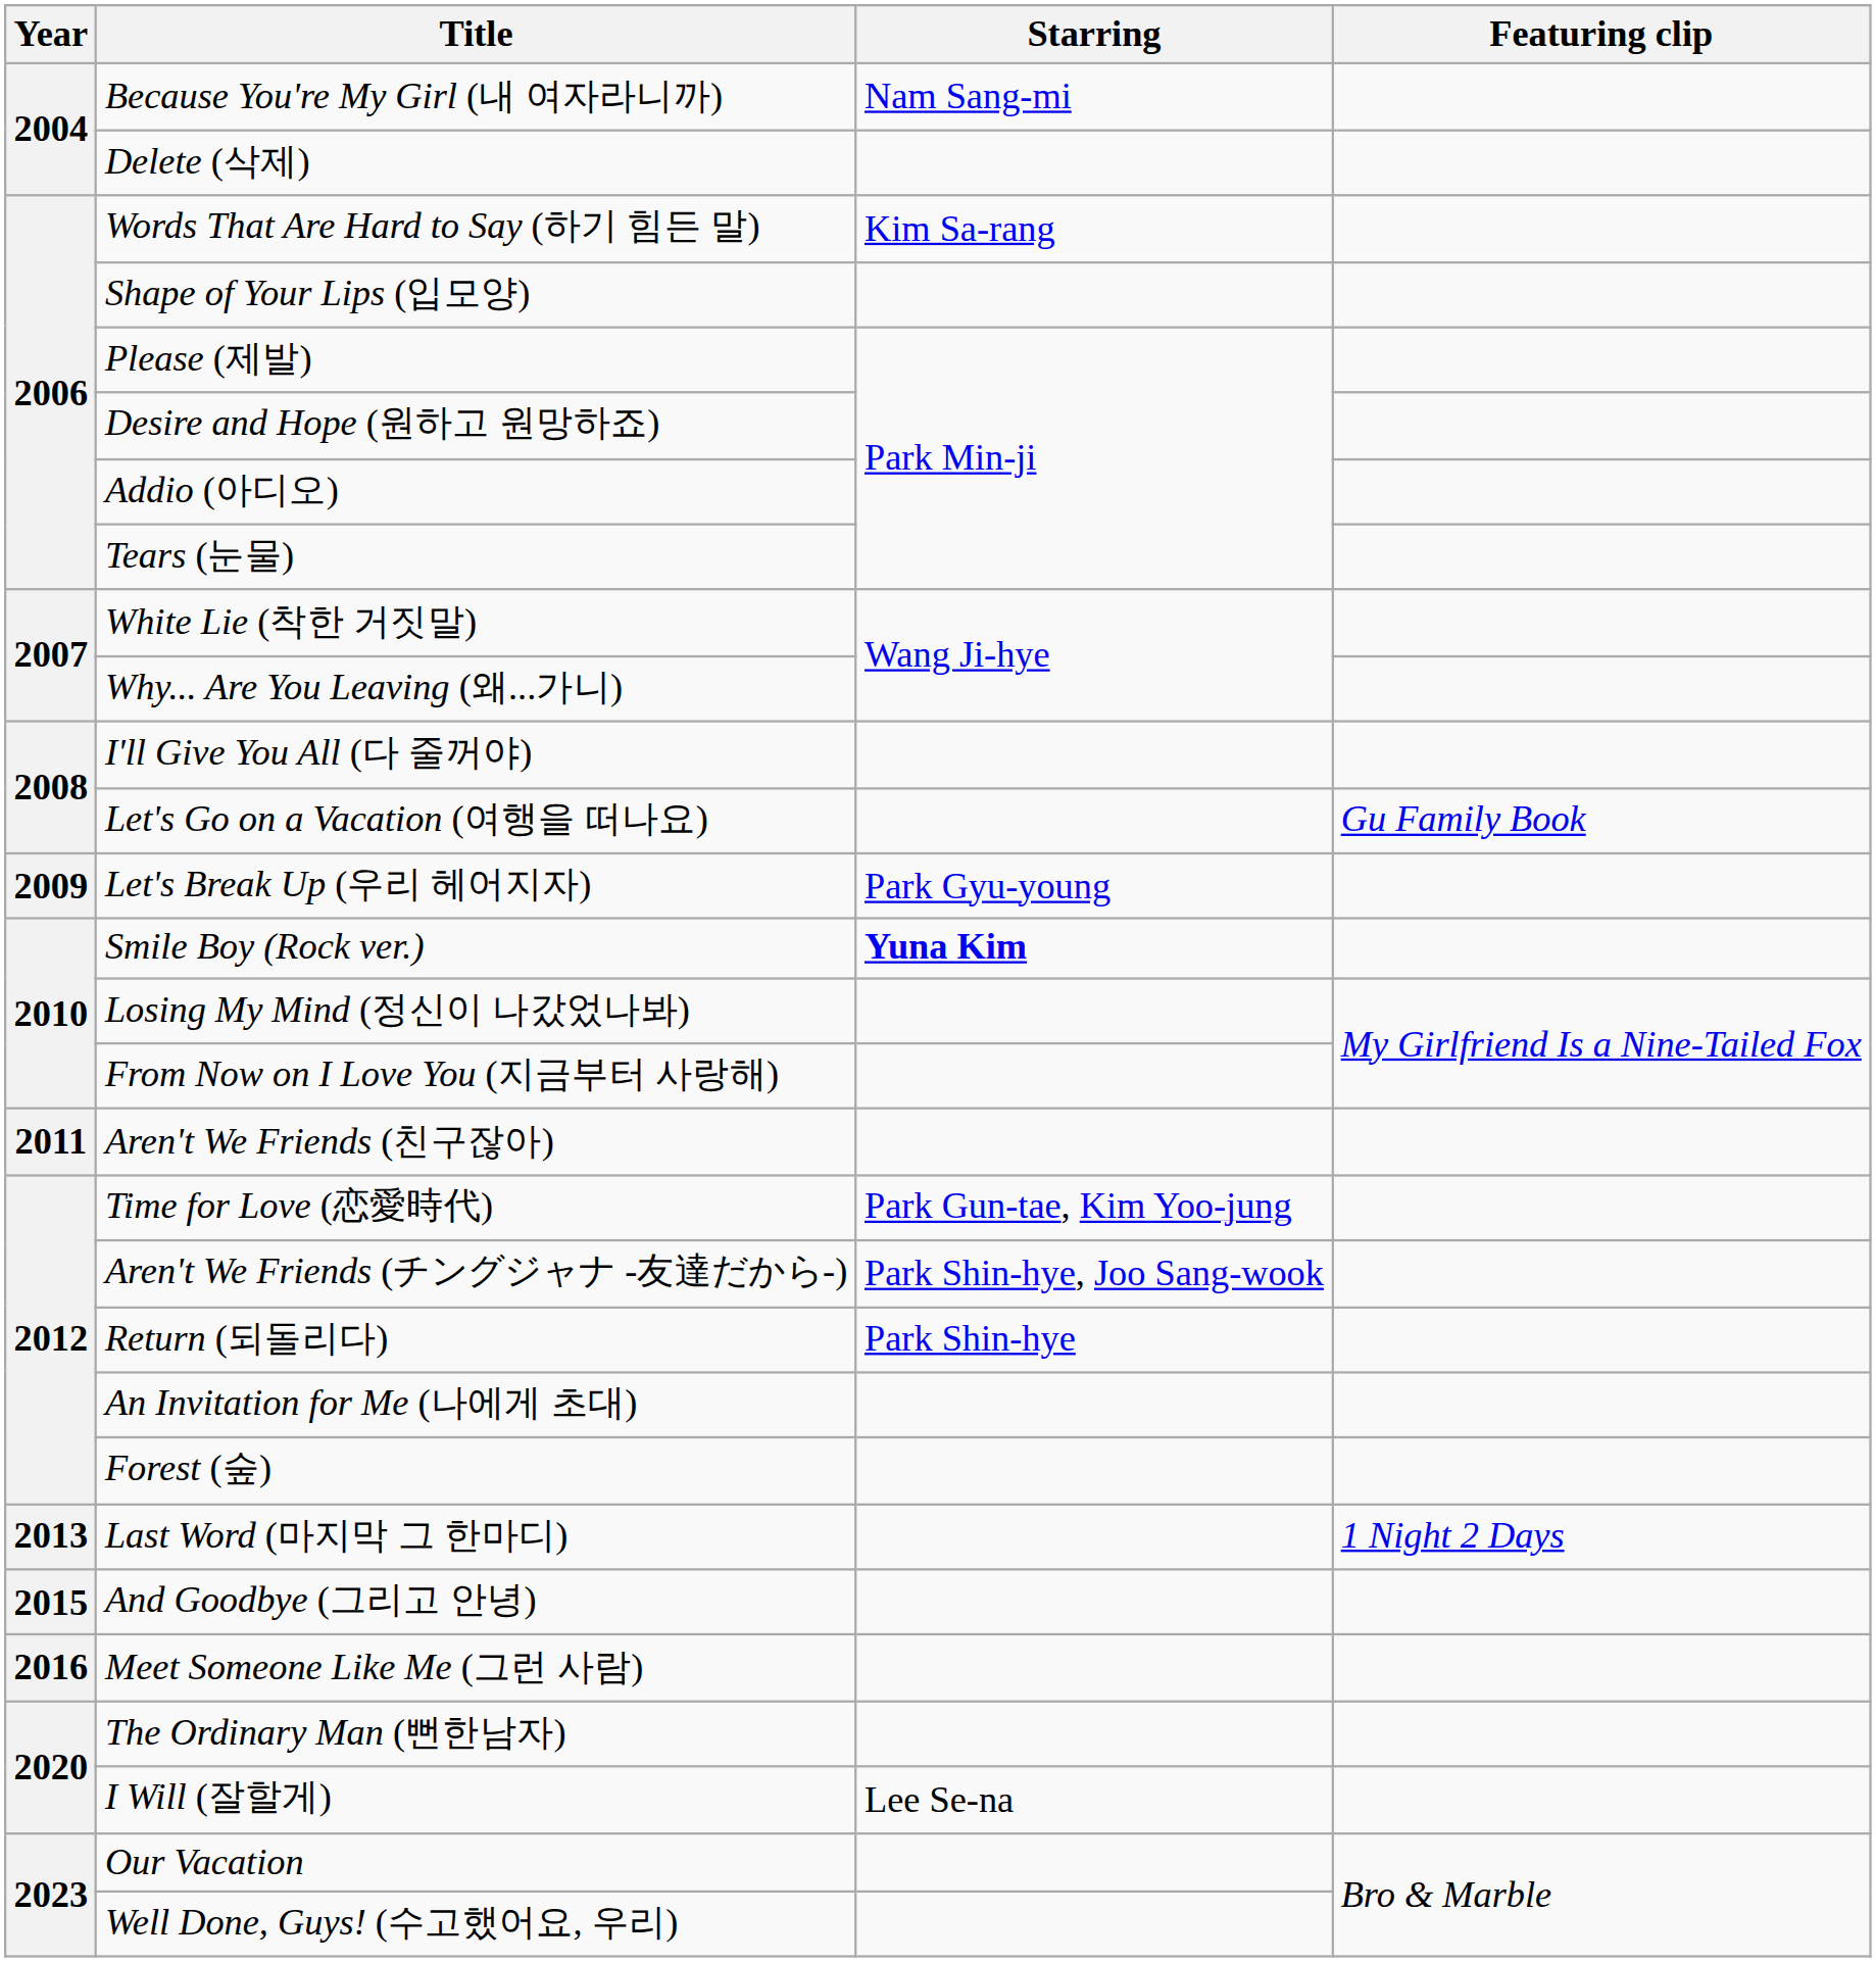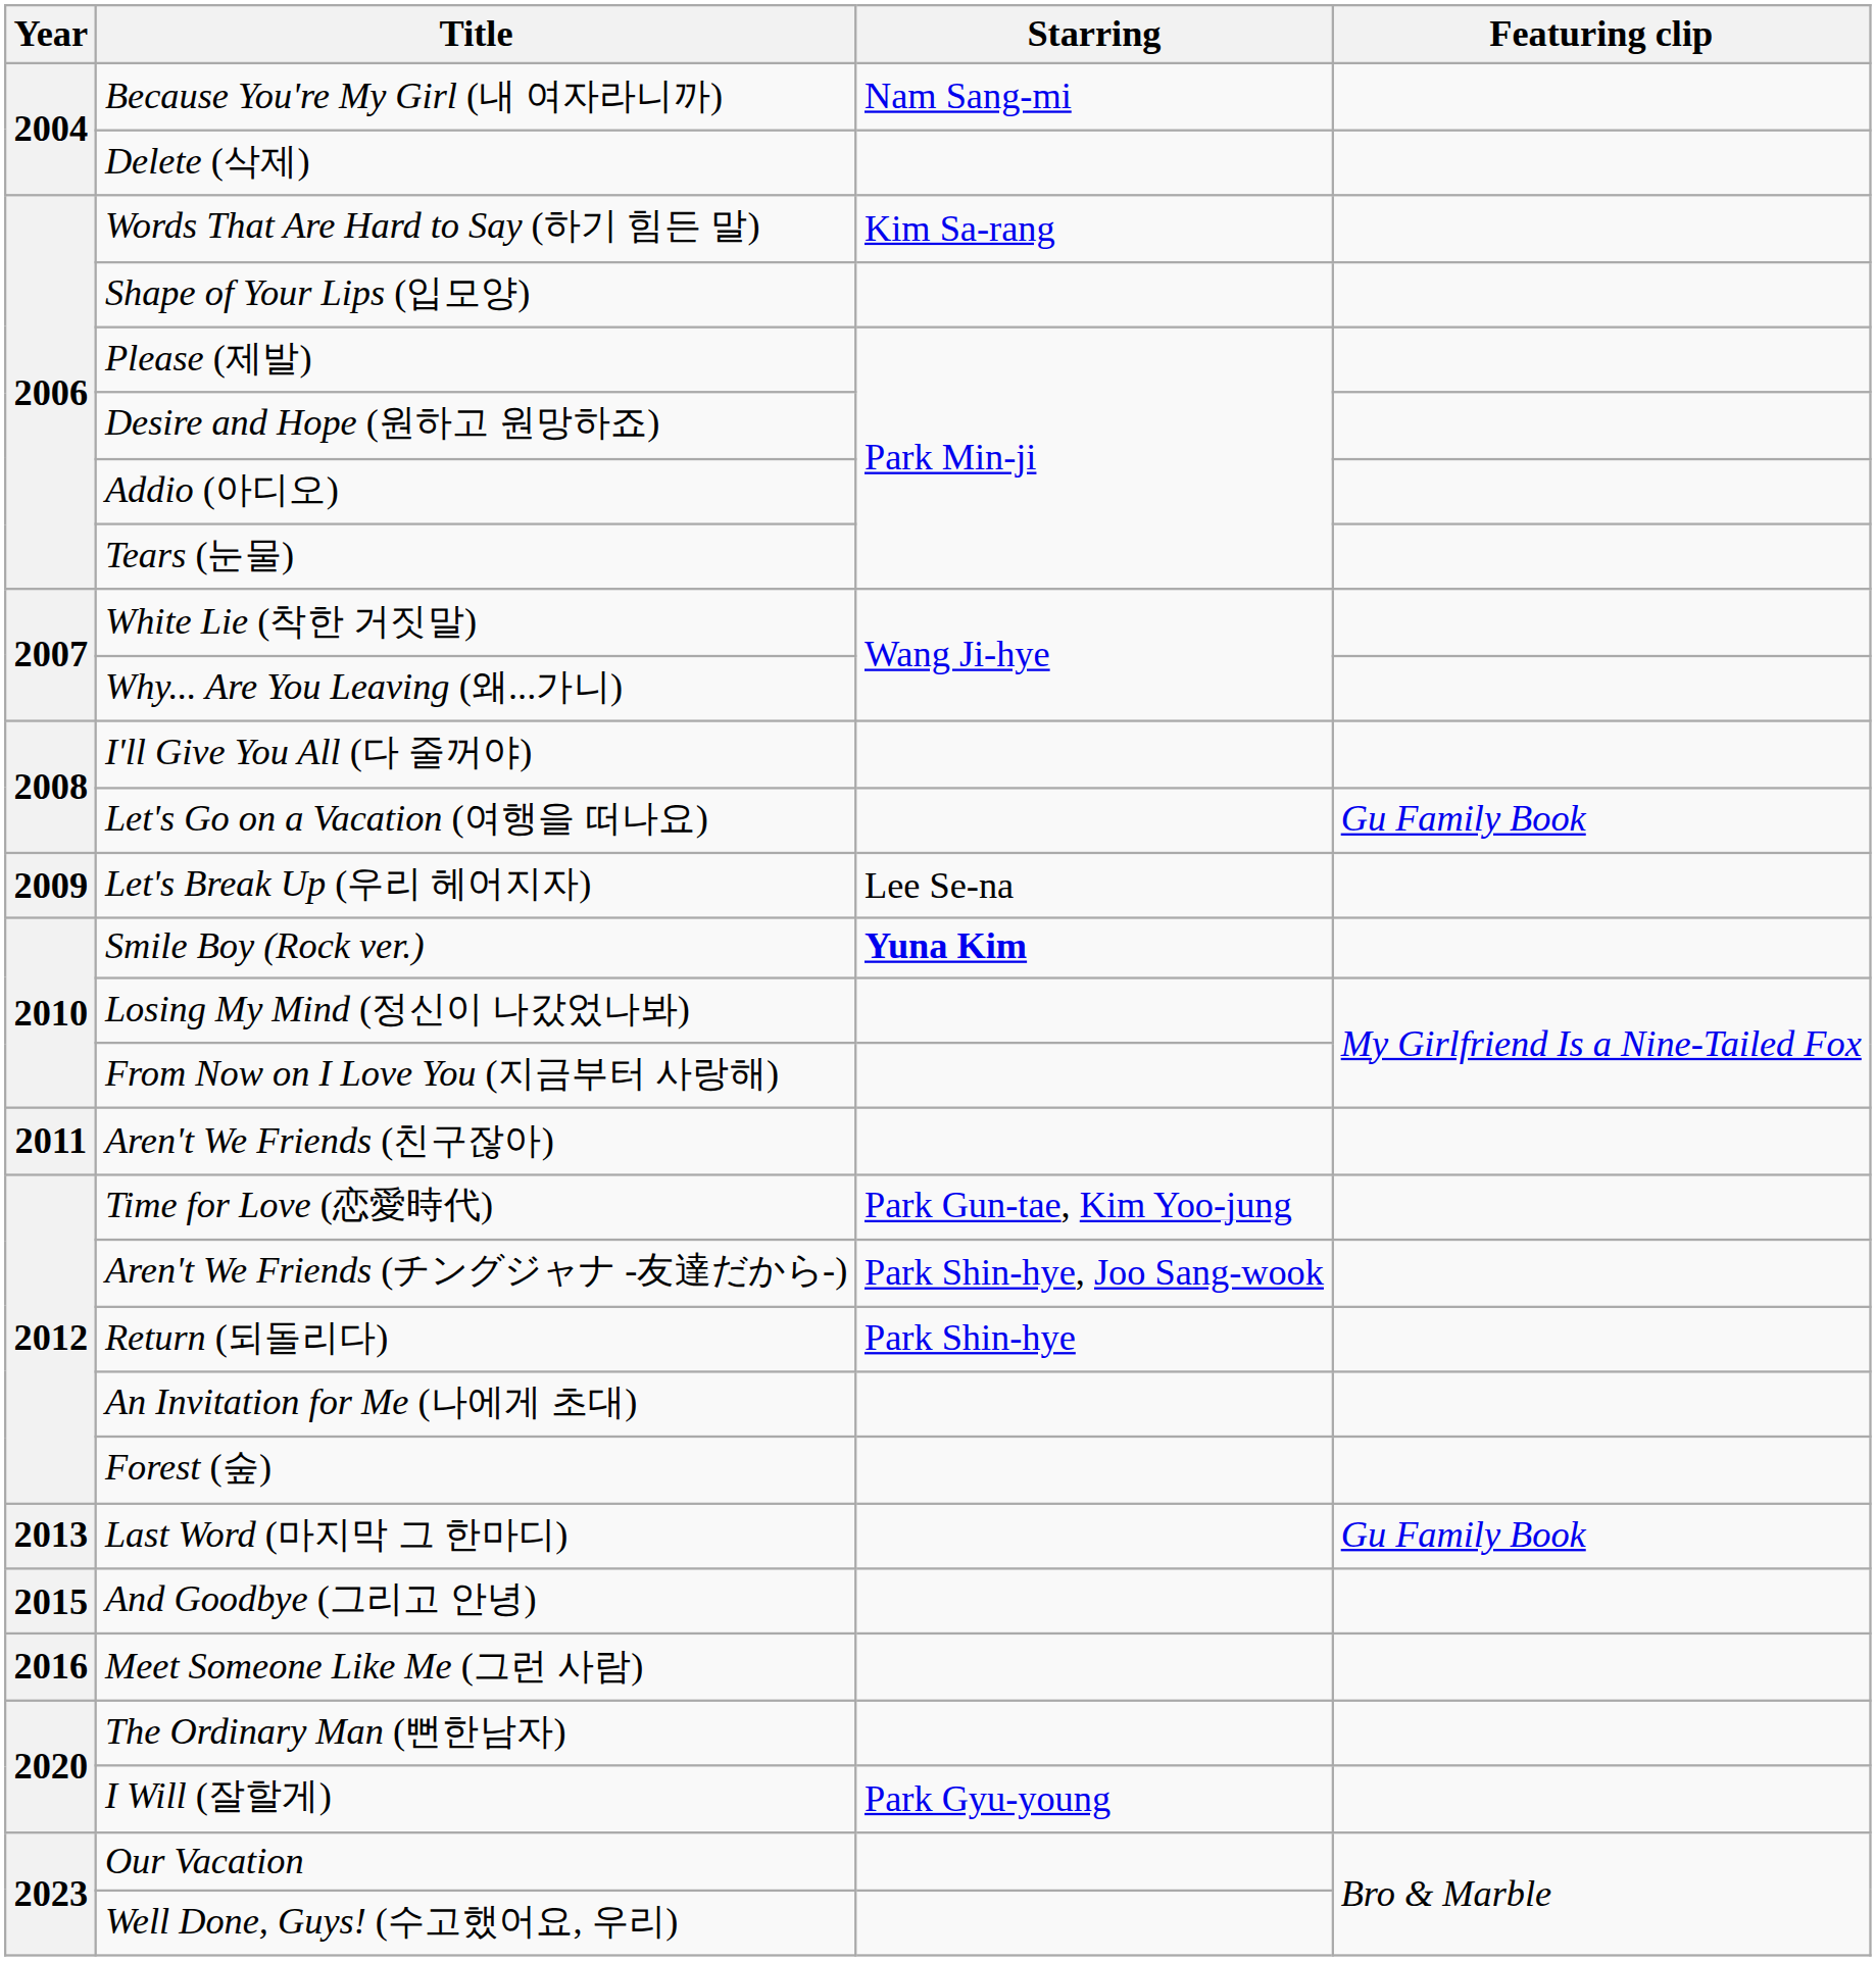 <table class="wikitable sortable plainrowheaders">
 <tr>
 <th scope="col">Year</th>
 <th scope="col">Title</th>
 <th scope="col">Starring</th>
 <th scope="col" class="unsortable">Featuring clip</th>
 </tr>
 <tr>
 <th scope="row" rowspan="2">2004</th>
 <td><em>Because You're My Girl</em> (내 여자라니까)</td>
 <td><a href='#'>Nam Sang-mi</a></td>
 <td></td>
 </tr>
 <tr>
 <td><em>Delete</em> (삭제)</td>
 <td></td>
 <td></td>
 </tr>
 <tr>
 <th rowspan="6" scope="row">2006</th>
 <td><em>Words That Are Hard to Say</em> (하기 힘든 말)</td>
 <td><a href='#'>Kim Sa-rang</a></td>
 <td></td>
 </tr>
 <tr>
 <td><em>Shape of Your Lips</em> (입모양)</td>
 <td></td>
 <td></td>
 </tr>
 <tr>
 <td><em>Please</em> (제발)</td>
 <td rowspan="4"><a href='#'>Park Min-ji</a></td>
 <td></td>
 </tr>
 <tr>
 <td><em>Desire and Hope</em> (원하고 원망하죠)</td>
 <td></td>
 </tr>
 <tr>
 <td><em>Addio</em> (아디오)</td>
 <td></td>
 </tr>
 <tr>
 <td><em>Tears</em> (눈물)</td>
 <td></td>
 </tr>
 <tr>
 <th rowspan="2" scope="row">2007</th>
 <td><em>White Lie</em> (착한 거짓말)</td>
 <td rowspan="2"><a href='#'>Wang Ji-hye</a></td>
 <td></td>
 </tr>
 <tr>
 <td><em>Why... Are You Leaving</em> (왜...가니)</td>
 <td></td>
 </tr>
 <tr>
 <th rowspan="2" scope="row">2008</th>
 <td><em>I'll Give You All</em> (다 줄꺼야)</td>
 <td></td>
 <td></td>
 </tr>
 <tr>
 <td><em>Let's Go on a Vacation</em> (여행을 떠나요)</td>
 <td></td>
 <td><em><a href='#'>Gu Family Book</a></em></td>
 </tr>
 <tr>
 <th scope="row">2009</th>
 <td><em>Let's Break Up</em> (우리 헤어지자)</td>
-<td><a href='#'>Park Gyu-young</a></td>
+<td>Lee Se-na</td>
 <td></td>
 </tr>
 <tr>
 <th scope="row" rowspan=3>2010</th>
 <td><em>Smile Boy (Rock ver.)</em></td>
 <td><strong><a href='#'>Yuna Kim</a></strong></td>
 <td></td>
 </tr>
 <tr>
 <td><em>Losing My Mind</em> (정신이 나갔었나봐)</td>
 <td></td>
 <td rowspan="2"><em><a href='#'>My Girlfriend Is a Nine-Tailed Fox</a></em></td>
 </tr>
 <tr>
 <td><em>From Now on I Love You</em> (지금부터 사랑해)</td>
 <td></td>
 </tr>
 <tr>
 <th scope="row">2011</th>
 <td><em>Aren't We Friends</em> (친구잖아)</td>
 <td></td>
 <td></td>
 </tr>
 <tr>
 <th scope="row" rowspan=5>2012</th>
 <td><em>Time for Love</em> (恋愛時代)</td>
 <td><a href='#'>Park Gun-tae</a>, <a href='#'>Kim Yoo-jung</a></td>
 <td></td>
 </tr>
 <tr>
 <td><em>Aren't We Friends</em> (チングジャナ -友達だから-)</td>
 <td><a href='#'>Park Shin-hye</a>, <a href='#'>Joo Sang-wook</a></td>
 <td></td>
 </tr>
 <tr>
 <td><em>Return</em> (되돌리다)</td>
 <td><a href='#'>Park Shin-hye</a></td>
 <td></td>
 </tr>
 <tr>
 <td><em>An Invitation for Me</em> (나에게 초대)</td>
 <td></td>
 <td></td>
 </tr>
 <tr>
 <td><em>Forest</em> (숲)</td>
 <td></td>
 <td></td>
 </tr>
 <tr>
 <th scope="row">2013</th>
 <td><em>Last Word</em> (마지막 그 한마디)</td>
 <td></td>
-<td><em><a href='#'>1 Night 2 Days</a></em></td>
+<td><em><a href='#'>Gu Family Book</a></em></td>
 </tr>
 <tr>
 <th scope="row">2015</th>
 <td><em>And Goodbye</em> (그리고 안녕)</td>
 <td></td>
 <td></td>
 </tr>
 <tr>
 <th scope="row">2016</th>
 <td><em>Meet Someone Like Me</em> (그런 사람)</td>
 <td></td>
 <td></td>
 </tr>
 <tr>
 <th scope="row" rowspan=2>2020</th>
 <td><em>The Ordinary Man</em> (뻔한남자)</td>
 <td></td>
 <td></td>
 </tr>
 <tr>
 <td><em>I Will</em> (잘할게)</td>
-<td>Lee Se-na</td>
+<td><a href='#'>Park Gyu-young</a></td>
 <td></td>
 </tr>
 <tr>
 <th scope="row" rowspan="2">2023</th>
 <td><em>Our Vacation</em></td>
 <td></td>
 <td rowspan=2><em>Bro & Marble</em></td>
 </tr>
 <tr>
 <td><em>Well Done, Guys!</em> (수고했어요, 우리)</td>
 <td></td>
 </tr>
 </table>
